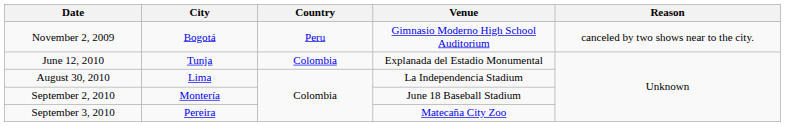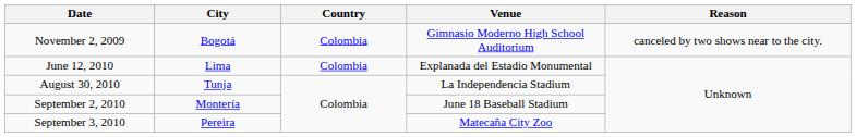 <table class="wikitable" style="text-align:center;">
 <tr>
 <th scope="col" style="width:12em;">Date</th>
 <th scope="col" style="width:10em;">City</th>
 <th scope="col" style="width:10em;">Country</th>
 <th scope="col" style="width:16em;">Venue</th>
 <th scope="col" style="width:20em;">Reason</th>
 </tr>
 <tr>
 <td>November 2, 2009</td>
 <td><a href='#'>Bogotá</a></td>
-<td><a href='#'>Peru</a></td>
+<td><a href='#'>Colombia</a></td>
 <td><a href='#'>Gimnasio Moderno High School Auditorium</a></td>
 <td>canceled by two shows near to the city.</td>
 </tr>
 <tr>
 <td>June 12, 2010</td>
-<td><a href='#'>Tunja</a></td>
+<td><a href='#'>Lima</a></td>
 <td><a href='#'>Colombia</a></td>
 <td>Explanada del Estadio Monumental</td>
 <td rowspan="4">Unknown</td>
 </tr>
 <tr>
 <td>August 30, 2010</td>
-<td><a href='#'>Lima</a></td>
+<td><a href='#'>Tunja</a></td>
 <td rowspan="3">Colombia</td>
 <td>La Independencia Stadium</td>
 </tr>
 <tr>
 <td>September 2, 2010</td>
 <td><a href='#'>Montería</a></td>
 <td>June 18 Baseball Stadium</td>
 </tr>
 <tr>
 <td>September 3, 2010</td>
 <td><a href='#'>Pereira</a></td>
 <td><a href='#'>Matecaña City Zoo</a></td>
 </tr>
 </table>
